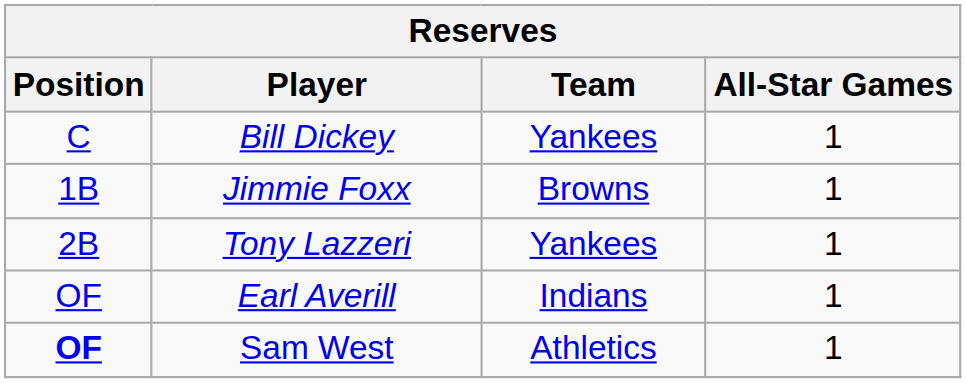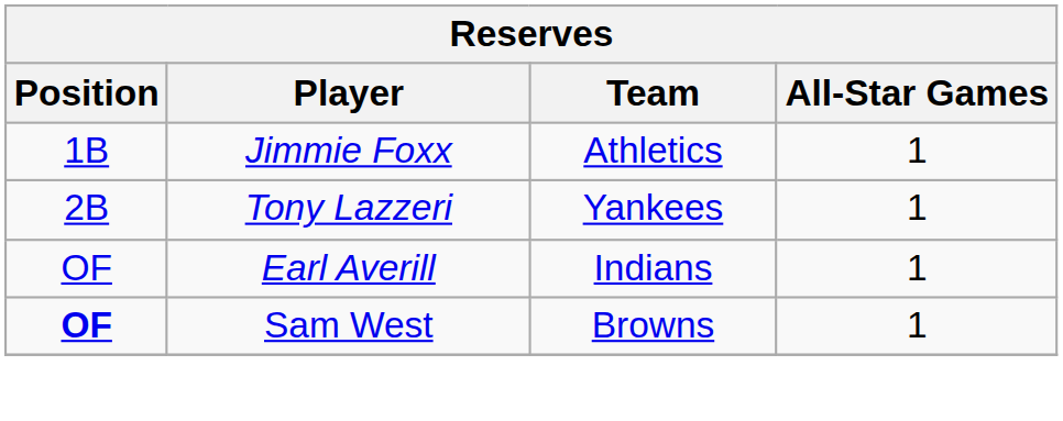 <table class="wikitable" style="font-size: 100%; text-align:center;">
 <tr>
 <th colspan="4">Reserves</th>
 </tr>
 <tr>
 <th>Position</th>
 <th width="150">Player</th>
 <th width="100">Team</th>
 <th>All-Star Games</th>
 </tr>
 <tr>
-<td><a href='#'>C</a></td>
-<td><em><a href='#'>Bill Dickey</a></em></td>
-<td><a href='#'>Yankees</a></td>
-<td>1</td>
-</tr>
-<tr>
 <td><a href='#'>1B</a></td>
 <td><em><a href='#'>Jimmie Foxx</a></em></td>
-<td><a href='#'>Browns</a></td>
+<td><a href='#'>Athletics</a></td>
 <td>1</td>
 </tr>
 <tr>
 <td><a href='#'>2B</a></td>
 <td><em><a href='#'>Tony Lazzeri</a></em></td>
 <td><a href='#'>Yankees</a></td>
 <td>1</td>
 </tr>
 <tr>
 <td><a href='#'>OF</a></td>
 <td><em><a href='#'>Earl Averill</a></em></td>
 <td><a href='#'>Indians</a></td>
 <td>1</td>
 </tr>
 <tr>
 <td><strong><a href='#'>OF</a></strong></td>
 <td><a href='#'>Sam West</a></td>
-<td><a href='#'>Athletics</a></td>
+<td><a href='#'>Browns</a></td>
 <td>1</td>
 </tr>
 <tr>
 </tr>
 </table>
